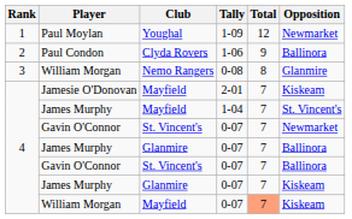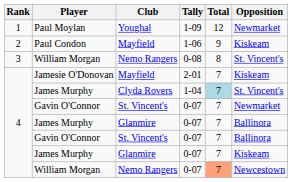 <table class="wikitable">
 <tr>
 <th>Rank</th>
 <th>Player</th>
 <th>Club</th>
 <th>Tally</th>
 <th>Total</th>
 <th>Opposition</th>
 </tr>
 <tr>
 <td rowspan="1" style="text-align:center;">1</td>
 <td>Paul Moylan</td>
 <td><a href='#'>Youghal</a></td>
 <td align=center>1-09</td>
 <td align=center>12</td>
 <td><a href='#'>Newmarket</a></td>
 </tr>
 <tr>
 <td rowspan="1" style="text-align:center;">2</td>
 <td>Paul Condon</td>
-<td><a href='#'>Clyda Rovers</a></td>
+<td><a href='#'>Mayfield</a></td>
 <td align=center>1-06</td>
 <td align=center>9</td>
-<td><a href='#'>Ballinora</a></td>
+<td><a href='#'>Kiskeam</a></td>
 </tr>
 <tr>
 <td rowspan="1" style="text-align:center;">3</td>
 <td>William Morgan</td>
 <td><a href='#'>Nemo Rangers</a></td>
 <td align=center>0-08</td>
 <td align=center>8</td>
-<td><a href='#'>Glanmire</a></td>
+<td><a href='#'>St. Vincent's</a></td>
 </tr>
 <tr>
 <td rowspan="7" style="text-align:center;">4</td>
 <td>Jamesie O'Donovan</td>
 <td><a href='#'>Mayfield</a></td>
 <td align=center>2-01</td>
 <td align=center>7</td>
 <td><a href='#'>Kiskeam</a></td>
 </tr>
 <tr>
 <td>James Murphy</td>
-<td><a href='#'>Mayfield</a></td>
+<td><a href='#'>Clyda Rovers</a></td>
 <td align=center>1-04</td>
-<td align=center>7</td>
+<td align=center style="background: lightblue;">7</td>
 <td><a href='#'>St. Vincent's</a></td>
 </tr>
 <tr>
 <td>Gavin O'Connor</td>
 <td><a href='#'>St. Vincent's</a></td>
 <td align=center>0-07</td>
 <td align=center>7</td>
 <td><a href='#'>Newmarket</a></td>
 </tr>
 <tr>
 <td>James Murphy</td>
 <td><a href='#'>Glanmire</a></td>
 <td align=center>0-07</td>
 <td align=center>7</td>
 <td><a href='#'>Ballinora</a></td>
 </tr>
 <tr>
 <td>Gavin O'Connor</td>
 <td><a href='#'>St. Vincent's</a></td>
 <td align=center>0-07</td>
 <td align=center>7</td>
 <td><a href='#'>Ballinora</a></td>
 </tr>
 <tr>
 <td>James Murphy</td>
 <td><a href='#'>Glanmire</a></td>
 <td align=center>0-07</td>
 <td align=center>7</td>
 <td><a href='#'>Kiskeam</a></td>
 </tr>
 <tr>
 <td>William Morgan</td>
-<td><a href='#'>Mayfield</a></td>
+<td><a href='#'>Nemo Rangers</a></td>
 <td align=center>0-07</td>
 <td align=center style="background: lightsalmon;">7</td>
-<td><a href='#'>Kiskeam</a></td>
+<td><a href='#'>Newcestown</a></td>
 </tr>
 </table>
